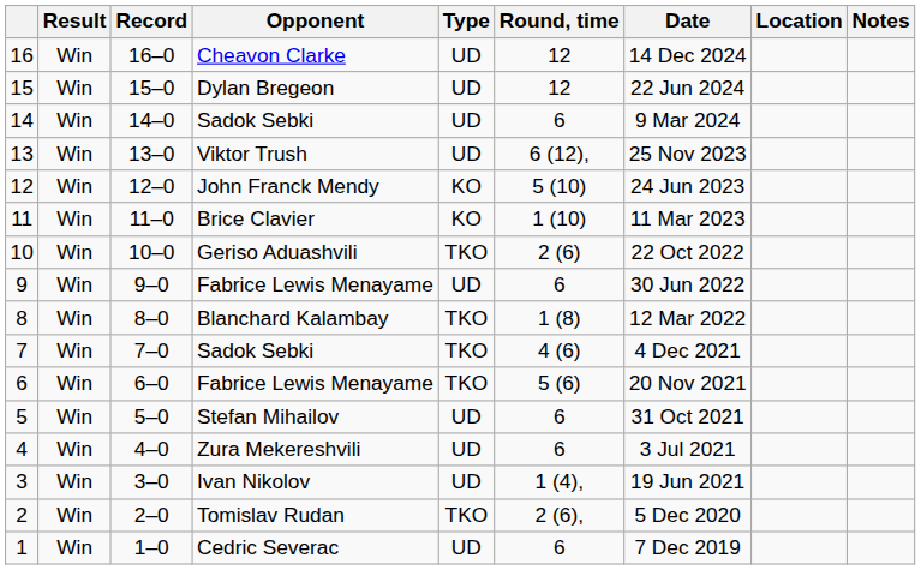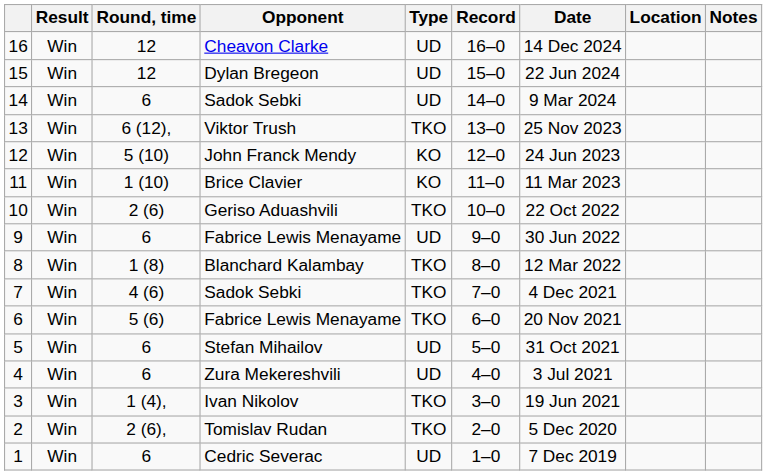 <table class="wikitable" style="text-align:center">
 <tr>
 <th></th>
 <th>Result</th>
-<th>Record</th>
+<th>Round, time</th>
 <th>Opponent</th>
 <th>Type</th>
-<th>Round, time</th>
+<th>Record</th>
 <th>Date</th>
 <th>Location</th>
 <th>Notes</th>
 </tr>
 <tr>
 <td>16</td>
 <td>Win</td>
-<td>16–0</td>
+<td>12</td>
 <td style="text-align:left;"><a href='#'>Cheavon Clarke</a></td>
 <td>UD</td>
-<td>12</td>
+<td>16–0</td>
 <td>14 Dec 2024</td>
 <td style="text-align:left;"></td>
 <td></td>
 </tr>
 <tr>
 <td>15</td>
 <td>Win</td>
-<td>15–0</td>
+<td>12</td>
 <td style="text-align:left;">Dylan Bregeon</td>
 <td>UD</td>
-<td>12</td>
+<td>15–0</td>
 <td>22 Jun 2024</td>
 <td style="text-align:left;"></td>
 <td></td>
 </tr>
 <tr>
 <td>14</td>
 <td>Win</td>
-<td>14–0</td>
+<td>6</td>
 <td style="text-align:left;">Sadok Sebki</td>
 <td>UD</td>
-<td>6</td>
+<td>14–0</td>
 <td>9 Mar 2024</td>
 <td style="text-align:left;"></td>
 <td></td>
 </tr>
 <tr>
 <td>13</td>
 <td>Win</td>
+<td>6 (12), </td>
+<td style="text-align:left;">Viktor Trush</td>
+<td>TKO</td>
 <td>13–0</td>
-<td style="text-align:left;">Viktor Trush</td>
-<td>UD</td>
-<td>6 (12), </td>
 <td>25 Nov 2023</td>
 <td style="text-align:left;"></td>
 <td></td>
 </tr>
 <tr>
 <td>12</td>
 <td>Win</td>
-<td>12–0</td>
+<td>5 (10)</td>
 <td style="text-align:left;">John Franck Mendy</td>
 <td>KO</td>
-<td>5 (10)</td>
+<td>12–0</td>
 <td>24 Jun 2023</td>
 <td style="text-align:left;"></td>
 <td></td>
 </tr>
 <tr>
 <td>11</td>
 <td>Win</td>
-<td>11–0</td>
+<td>1 (10)</td>
 <td style="text-align:left;">Brice Clavier</td>
 <td>KO</td>
-<td>1 (10)</td>
+<td>11–0</td>
 <td>11 Mar 2023</td>
 <td style="text-align:left;"></td>
 <td></td>
 </tr>
 <tr>
 <td>10</td>
 <td>Win</td>
-<td>10–0</td>
+<td>2 (6)</td>
 <td style="text-align:left;">Geriso Aduashvili</td>
 <td>TKO</td>
-<td>2 (6)</td>
+<td>10–0</td>
 <td>22 Oct 2022</td>
 <td style="text-align:left;"></td>
 <td></td>
 </tr>
 <tr>
 <td>9</td>
 <td>Win</td>
-<td>9–0</td>
+<td>6</td>
 <td style="text-align:left;">Fabrice Lewis Menayame</td>
 <td>UD</td>
-<td>6</td>
+<td>9–0</td>
 <td>30 Jun 2022</td>
 <td style="text-align:left;"></td>
 <td></td>
 </tr>
 <tr>
 <td>8</td>
 <td>Win</td>
-<td>8–0</td>
+<td>1 (8)</td>
 <td style="text-align:left;">Blanchard Kalambay</td>
 <td>TKO</td>
-<td>1 (8)</td>
+<td>8–0</td>
 <td>12 Mar 2022</td>
 <td style="text-align:left;"></td>
 <td></td>
 </tr>
 <tr>
 <td>7</td>
 <td>Win</td>
-<td>7–0</td>
+<td>4 (6)</td>
 <td style="text-align:left;">Sadok Sebki</td>
 <td>TKO</td>
-<td>4 (6)</td>
+<td>7–0</td>
 <td>4 Dec 2021</td>
 <td style="text-align:left;"></td>
 <td></td>
 </tr>
 <tr>
 <td>6</td>
 <td>Win</td>
-<td>6–0</td>
+<td>5 (6)</td>
 <td style="text-align:left;">Fabrice Lewis Menayame</td>
 <td>TKO</td>
-<td>5 (6)</td>
+<td>6–0</td>
 <td>20 Nov 2021</td>
 <td style="text-align:left;"></td>
 <td></td>
 </tr>
 <tr>
 <td>5</td>
 <td>Win</td>
-<td>5–0</td>
+<td>6</td>
 <td style="text-align:left;">Stefan Mihailov</td>
 <td>UD</td>
-<td>6</td>
+<td>5–0</td>
 <td>31 Oct 2021</td>
 <td style="text-align:left;"></td>
 <td></td>
 </tr>
 <tr>
 <td>4</td>
 <td>Win</td>
-<td>4–0</td>
+<td>6</td>
 <td style="text-align:left;">Zura Mekereshvili</td>
 <td>UD</td>
-<td>6</td>
+<td>4–0</td>
 <td>3 Jul 2021</td>
 <td style="text-align:left;"></td>
 <td></td>
 </tr>
 <tr>
 <td>3</td>
 <td>Win</td>
+<td>1 (4), </td>
+<td style="text-align:left;">Ivan Nikolov</td>
+<td>TKO</td>
 <td>3–0</td>
-<td style="text-align:left;">Ivan Nikolov</td>
-<td>UD</td>
-<td>1 (4), </td>
 <td>19 Jun 2021</td>
 <td style="text-align:left;"></td>
 <td></td>
 </tr>
 <tr>
 <td>2</td>
 <td>Win</td>
-<td>2–0</td>
+<td>2 (6), </td>
 <td style="text-align:left;">Tomislav Rudan</td>
 <td>TKO</td>
-<td>2 (6), </td>
+<td>2–0</td>
 <td>5 Dec 2020</td>
 <td style="text-align:left;"></td>
 <td></td>
 </tr>
 <tr>
 <td>1</td>
 <td>Win</td>
-<td>1–0</td>
+<td>6</td>
 <td style="text-align:left;">Cedric Severac</td>
 <td>UD</td>
-<td>6</td>
+<td>1–0</td>
 <td>7 Dec 2019</td>
 <td style="text-align:left;"></td>
 <td></td>
 </tr>
 </table>
